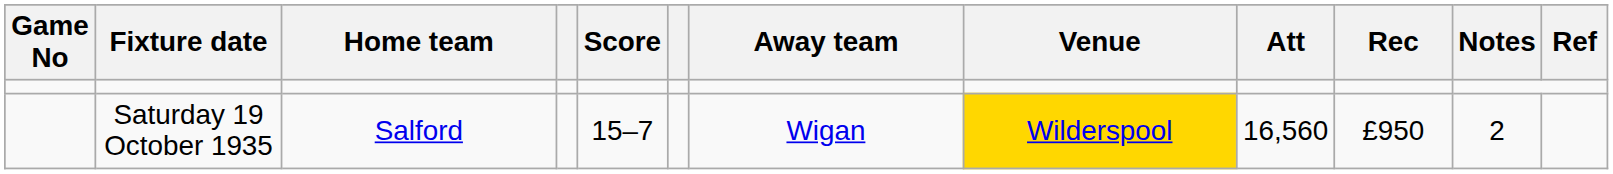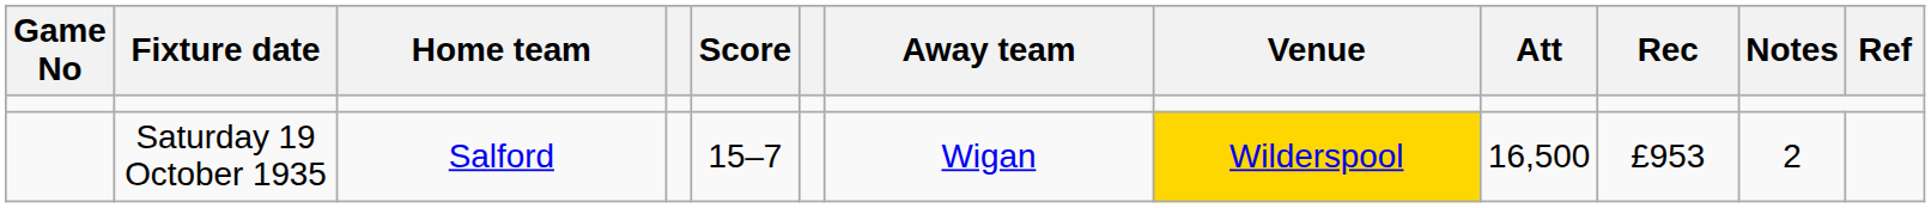 <table class="wikitable" style="text-align:center;">
 <tr>
 <th width=20 abbr="No">Game No</th>
 <th width=100 abbr="Date">Fixture date</th>
 <th width=150 abbr="Home team">Home team</th>
 <th width=5 abbr="space"></th>
 <th width=20 abbr="Score">Score</th>
 <th width=5 abbr="space"></th>
 <th width=150 abbr="Away team">Away team</th>
 <th width=150 abbr="Venue">Venue</th>
 <th width=45 abbr="Att">Att</th>
 <th width=60 abbr="Rec">Rec</th>
 <th width=20 abbr="Notes">Notes</th>
 <th width=30 abbr="Ref">Ref</th>
 </tr>
 <tr>
 <td></td>
 <td></td>
 <td></td>
 <td></td>
 <td></td>
 <td></td>
 <td></td>
 <td></td>
 <td></td>
 <td></td>
 </tr>
 <tr>
 <td></td>
 <td>Saturday 19 October 1935</td>
 <td><a href='#'>Salford</a></td>
 <td></td>
 <td>15–7</td>
 <td></td>
 <td><a href='#'>Wigan</a></td>
 <td style="background: gold;"><a href='#'>Wilderspool</a></td>
-<td>16,560</td>
-<td>£950</td>
+<td>16,500</td>
+<td>£953</td>
 <td>2</td>
 <td></td>
 </tr>
 </table>
